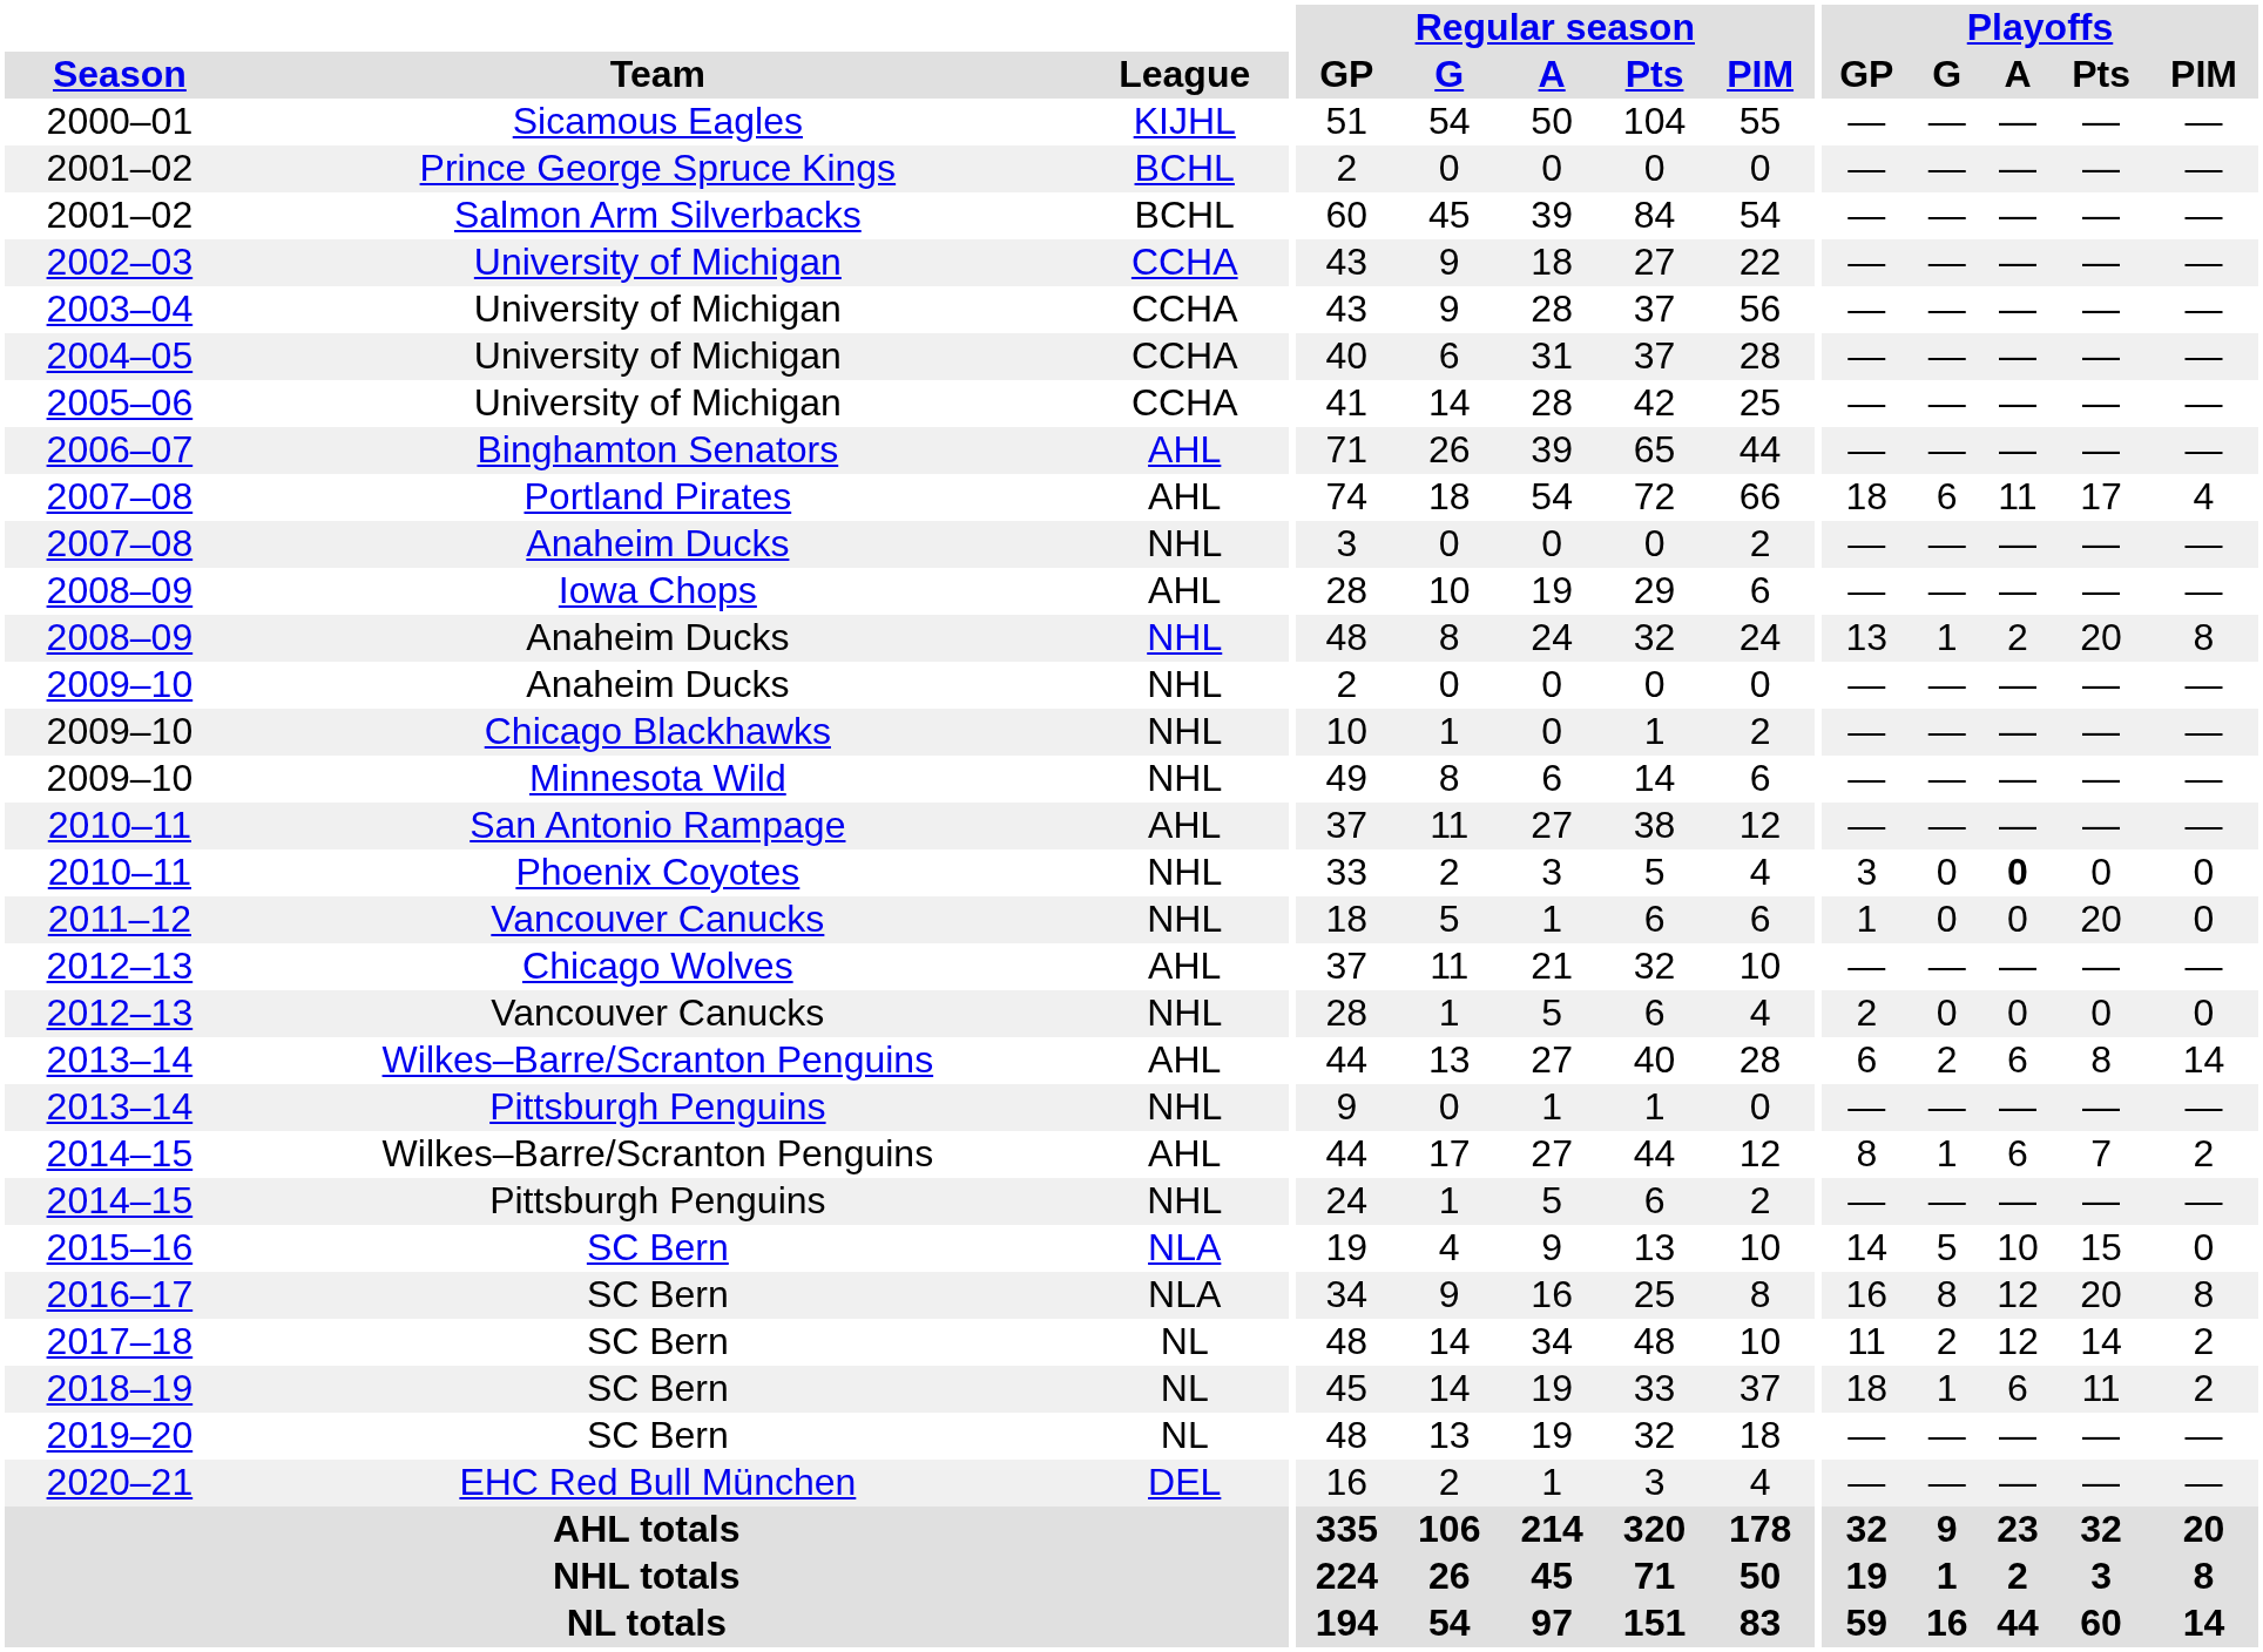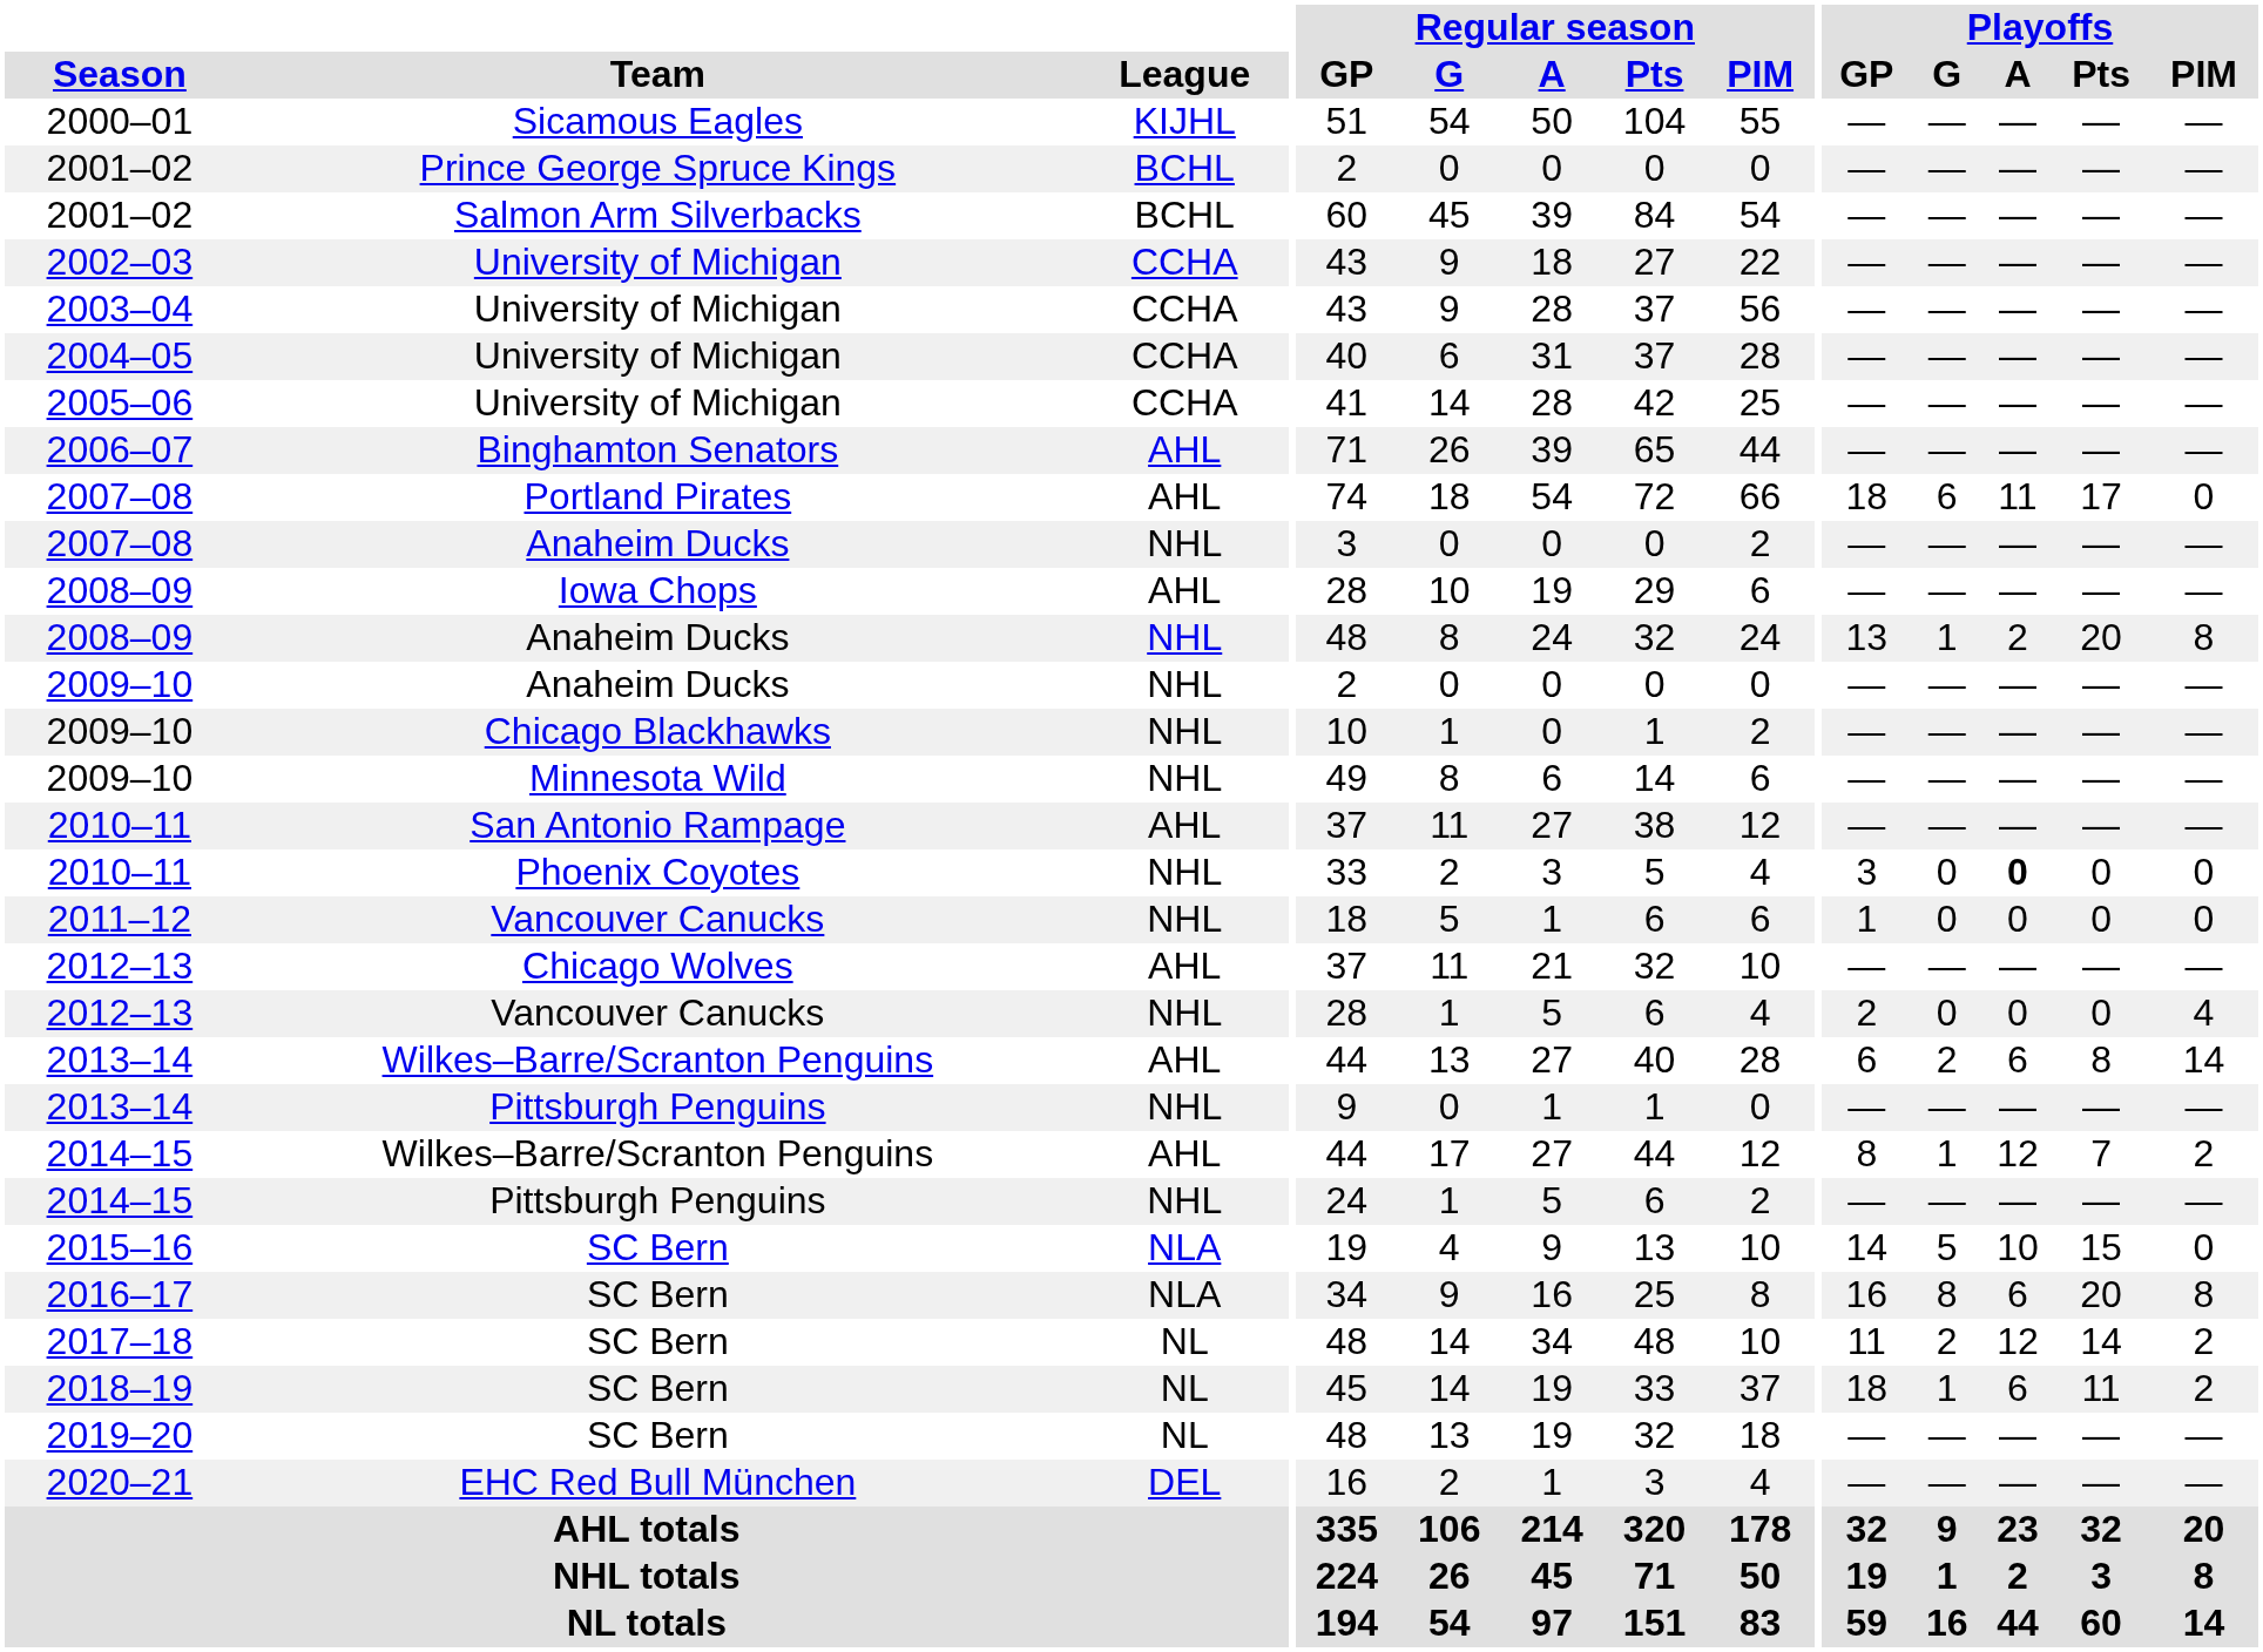 <table border="0" cellpadding="1" cellspacing="0" style="text-align:center; width:60em">
 <tr bgcolor="#e0e0e0">
 <th colspan="3"  bgcolor="#ffffff"></th>
 <th rowspan="99" bgcolor="#ffffff"></th>
 <th colspan="5"><a href='#'>Regular season</a></th>
 <th rowspan="99" bgcolor="#ffffff"></th>
 <th colspan="5"><a href='#'>Playoffs</a></th>
 </tr>
 <tr bgcolor="#e0e0e0">
 <th><a href='#'>Season</a></th>
 <th>Team</th>
 <th>League</th>
 <th>GP</th>
 <th><a href='#'>G</a></th>
 <th><a href='#'>A</a></th>
 <th><a href='#'>Pts</a></th>
 <th><a href='#'>PIM</a></th>
 <th>GP</th>
 <th>G</th>
 <th>A</th>
 <th>Pts</th>
 <th>PIM</th>
 </tr>
 <tr>
 <td>2000–01</td>
 <td><a href='#'>Sicamous Eagles</a></td>
 <td><a href='#'>KIJHL</a></td>
 <td>51</td>
 <td>54</td>
 <td>50</td>
 <td>104</td>
 <td>55</td>
 <td>—</td>
 <td>—</td>
 <td>—</td>
 <td>—</td>
 <td>—</td>
 </tr>
 <tr bgcolor="#f0f0f0">
 <td>2001–02</td>
 <td><a href='#'>Prince George Spruce Kings</a></td>
 <td><a href='#'>BCHL</a></td>
 <td>2</td>
 <td>0</td>
 <td>0</td>
 <td>0</td>
 <td>0</td>
 <td>—</td>
 <td>—</td>
 <td>—</td>
 <td>—</td>
 <td>—</td>
 </tr>
 <tr>
 <td>2001–02</td>
 <td><a href='#'>Salmon Arm Silverbacks</a></td>
 <td>BCHL</td>
 <td>60</td>
 <td>45</td>
 <td>39</td>
 <td>84</td>
 <td>54</td>
 <td>—</td>
 <td>—</td>
 <td>—</td>
 <td>—</td>
 <td>—</td>
 </tr>
 <tr bgcolor="#f0f0f0">
 <td><a href='#'>2002–03</a></td>
 <td><a href='#'>University of Michigan</a></td>
 <td><a href='#'>CCHA</a></td>
 <td>43</td>
 <td>9</td>
 <td>18</td>
 <td>27</td>
 <td>22</td>
 <td>—</td>
 <td>—</td>
 <td>—</td>
 <td>—</td>
 <td>—</td>
 </tr>
 <tr>
 <td><a href='#'>2003–04</a></td>
 <td>University of Michigan</td>
 <td>CCHA</td>
 <td>43</td>
 <td>9</td>
 <td>28</td>
 <td>37</td>
 <td>56</td>
 <td>—</td>
 <td>—</td>
 <td>—</td>
 <td>—</td>
 <td>—</td>
 </tr>
 <tr bgcolor="#f0f0f0">
 <td><a href='#'>2004–05</a></td>
 <td>University of Michigan</td>
 <td>CCHA</td>
 <td>40</td>
 <td>6</td>
 <td>31</td>
 <td>37</td>
 <td>28</td>
 <td>—</td>
 <td>—</td>
 <td>—</td>
 <td>—</td>
 <td>—</td>
 </tr>
 <tr>
 <td><a href='#'>2005–06</a></td>
 <td>University of Michigan</td>
 <td>CCHA</td>
 <td>41</td>
 <td>14</td>
 <td>28</td>
 <td>42</td>
 <td>25</td>
 <td>—</td>
 <td>—</td>
 <td>—</td>
 <td>—</td>
 <td>—</td>
 </tr>
 <tr bgcolor="#f0f0f0">
 <td><a href='#'>2006–07</a></td>
 <td><a href='#'>Binghamton Senators</a></td>
 <td><a href='#'>AHL</a></td>
 <td>71</td>
 <td>26</td>
 <td>39</td>
 <td>65</td>
 <td>44</td>
 <td>—</td>
 <td>—</td>
 <td>—</td>
 <td>—</td>
 <td>—</td>
 </tr>
 <tr>
 <td><a href='#'>2007–08</a></td>
 <td><a href='#'>Portland Pirates</a></td>
 <td>AHL</td>
 <td>74</td>
 <td>18</td>
 <td>54</td>
 <td>72</td>
 <td>66</td>
 <td>18</td>
 <td>6</td>
 <td>11</td>
 <td>17</td>
-<td>4</td>
+<td>0</td>
 </tr>
 <tr bgcolor="#f0f0f0">
 <td><a href='#'>2007–08</a></td>
 <td><a href='#'>Anaheim Ducks</a></td>
 <td>NHL</td>
 <td>3</td>
 <td>0</td>
 <td>0</td>
 <td>0</td>
 <td>2</td>
 <td>—</td>
 <td>—</td>
 <td>—</td>
 <td>—</td>
 <td>—</td>
 </tr>
 <tr>
 <td><a href='#'>2008–09</a></td>
 <td><a href='#'>Iowa Chops</a></td>
 <td>AHL</td>
 <td>28</td>
 <td>10</td>
 <td>19</td>
 <td>29</td>
 <td>6</td>
 <td>—</td>
 <td>—</td>
 <td>—</td>
 <td>—</td>
 <td>—</td>
 </tr>
 <tr bgcolor="#f0f0f0">
 <td><a href='#'>2008–09</a></td>
 <td>Anaheim Ducks</td>
 <td><a href='#'>NHL</a></td>
 <td>48</td>
 <td>8</td>
 <td>24</td>
 <td>32</td>
 <td>24</td>
 <td>13</td>
 <td>1</td>
 <td>2</td>
 <td>20</td>
 <td>8</td>
 </tr>
 <tr>
 <td><a href='#'>2009–10</a></td>
 <td>Anaheim Ducks</td>
 <td>NHL</td>
 <td>2</td>
 <td>0</td>
 <td>0</td>
 <td>0</td>
 <td>0</td>
 <td>—</td>
 <td>—</td>
 <td>—</td>
 <td>—</td>
 <td>—</td>
 </tr>
 <tr bgcolor="#f0f0f0">
 <td>2009–10</td>
 <td><a href='#'>Chicago Blackhawks</a></td>
 <td>NHL</td>
 <td>10</td>
 <td>1</td>
 <td>0</td>
 <td>1</td>
 <td>2</td>
 <td>—</td>
 <td>—</td>
 <td>—</td>
 <td>—</td>
 <td>—</td>
 </tr>
 <tr>
 <td>2009–10</td>
 <td><a href='#'>Minnesota Wild</a></td>
 <td>NHL</td>
 <td>49</td>
 <td>8</td>
 <td>6</td>
 <td>14</td>
 <td>6</td>
 <td>—</td>
 <td>—</td>
 <td>—</td>
 <td>—</td>
 <td>—</td>
 </tr>
 <tr bgcolor="#f0f0f0">
 <td><a href='#'>2010–11</a></td>
 <td><a href='#'>San Antonio Rampage</a></td>
 <td>AHL</td>
 <td>37</td>
 <td>11</td>
 <td>27</td>
 <td>38</td>
 <td>12</td>
 <td>—</td>
 <td>—</td>
 <td>—</td>
 <td>—</td>
 <td>—</td>
 </tr>
 <tr>
 <td><a href='#'>2010–11</a></td>
 <td><a href='#'>Phoenix Coyotes</a></td>
 <td>NHL</td>
 <td>33</td>
 <td>2</td>
 <td>3</td>
 <td>5</td>
 <td>4</td>
 <td>3</td>
 <td>0</td>
 <td><strong>0</strong></td>
 <td>0</td>
 <td>0</td>
 </tr>
 <tr bgcolor="#f0f0f0">
 <td><a href='#'>2011–12</a></td>
 <td><a href='#'>Vancouver Canucks</a></td>
 <td>NHL</td>
 <td>18</td>
 <td>5</td>
 <td>1</td>
 <td>6</td>
 <td>6</td>
 <td>1</td>
 <td>0</td>
 <td>0</td>
-<td>20</td>
+<td>0</td>
 <td>0</td>
 </tr>
 <tr>
 <td><a href='#'>2012–13</a></td>
 <td><a href='#'>Chicago Wolves</a></td>
 <td>AHL</td>
 <td>37</td>
 <td>11</td>
 <td>21</td>
 <td>32</td>
 <td>10</td>
 <td>—</td>
 <td>—</td>
 <td>—</td>
 <td>—</td>
 <td>—</td>
 </tr>
 <tr bgcolor="#f0f0f0">
 <td><a href='#'>2012–13</a></td>
 <td>Vancouver Canucks</td>
 <td>NHL</td>
 <td>28</td>
 <td>1</td>
 <td>5</td>
 <td>6</td>
 <td>4</td>
 <td>2</td>
 <td>0</td>
 <td>0</td>
 <td>0</td>
-<td>0</td>
+<td>4</td>
 </tr>
 <tr>
 <td><a href='#'>2013–14</a></td>
 <td><a href='#'>Wilkes–Barre/Scranton Penguins</a></td>
 <td>AHL</td>
 <td>44</td>
 <td>13</td>
 <td>27</td>
 <td>40</td>
 <td>28</td>
 <td>6</td>
 <td>2</td>
 <td>6</td>
 <td>8</td>
 <td>14</td>
 </tr>
 <tr bgcolor="#f0f0f0">
 <td><a href='#'>2013–14</a></td>
 <td><a href='#'>Pittsburgh Penguins</a></td>
 <td>NHL</td>
 <td>9</td>
 <td>0</td>
 <td>1</td>
 <td>1</td>
 <td>0</td>
 <td>—</td>
 <td>—</td>
 <td>—</td>
 <td>—</td>
 <td>—</td>
 </tr>
 <tr>
 <td><a href='#'>2014–15</a></td>
 <td>Wilkes–Barre/Scranton Penguins</td>
 <td>AHL</td>
 <td>44</td>
 <td>17</td>
 <td>27</td>
 <td>44</td>
 <td>12</td>
 <td>8</td>
 <td>1</td>
-<td>6</td>
+<td>12</td>
 <td>7</td>
 <td>2</td>
 </tr>
 <tr bgcolor="#f0f0f0">
 <td><a href='#'>2014–15</a></td>
 <td>Pittsburgh Penguins</td>
 <td>NHL</td>
 <td>24</td>
 <td>1</td>
 <td>5</td>
 <td>6</td>
 <td>2</td>
 <td>—</td>
 <td>—</td>
 <td>—</td>
 <td>—</td>
 <td>—</td>
 </tr>
 <tr>
 <td><a href='#'>2015–16</a></td>
 <td><a href='#'>SC Bern</a></td>
 <td><a href='#'>NLA</a></td>
 <td>19</td>
 <td>4</td>
 <td>9</td>
 <td>13</td>
 <td>10</td>
 <td>14</td>
 <td>5</td>
 <td>10</td>
 <td>15</td>
 <td>0</td>
 </tr>
 <tr bgcolor="#f0f0f0">
 <td><a href='#'>2016–17</a></td>
 <td>SC Bern</td>
 <td>NLA</td>
 <td>34</td>
 <td>9</td>
 <td>16</td>
 <td>25</td>
 <td>8</td>
 <td>16</td>
 <td>8</td>
-<td>12</td>
+<td>6</td>
 <td>20</td>
 <td>8</td>
 </tr>
 <tr>
 <td><a href='#'>2017–18</a></td>
 <td>SC Bern</td>
 <td>NL</td>
 <td>48</td>
 <td>14</td>
 <td>34</td>
 <td>48</td>
 <td>10</td>
 <td>11</td>
 <td>2</td>
 <td>12</td>
 <td>14</td>
 <td>2</td>
 </tr>
 <tr bgcolor="#f0f0f0">
 <td><a href='#'>2018–19</a></td>
 <td>SC Bern</td>
 <td>NL</td>
 <td>45</td>
 <td>14</td>
 <td>19</td>
 <td>33</td>
 <td>37</td>
 <td>18</td>
 <td>1</td>
 <td>6</td>
 <td>11</td>
 <td>2</td>
 </tr>
 <tr>
 <td><a href='#'>2019–20</a></td>
 <td>SC Bern</td>
 <td>NL</td>
 <td>48</td>
 <td>13</td>
 <td>19</td>
 <td>32</td>
 <td>18</td>
 <td>—</td>
 <td>—</td>
 <td>—</td>
 <td>—</td>
 <td>—</td>
 </tr>
 <tr bgcolor="#f0f0f0">
 <td><a href='#'>2020–21</a></td>
 <td><a href='#'>EHC Red Bull München</a></td>
 <td><a href='#'>DEL</a></td>
 <td>16</td>
 <td>2</td>
 <td>1</td>
 <td>3</td>
 <td>4</td>
 <td>—</td>
 <td>—</td>
 <td>—</td>
 <td>—</td>
 <td>—</td>
 </tr>
 <tr bgcolor="#e0e0e0">
 <th colspan="3">AHL totals</th>
 <th>335</th>
 <th>106</th>
 <th>214</th>
 <th>320</th>
 <th>178</th>
 <th>32</th>
 <th>9</th>
 <th>23</th>
 <th>32</th>
 <th>20</th>
 </tr>
 <tr bgcolor="#e0e0e0">
 <th colspan="3">NHL totals</th>
 <th>224</th>
 <th>26</th>
 <th>45</th>
 <th>71</th>
 <th>50</th>
 <th>19</th>
 <th>1</th>
 <th>2</th>
 <th>3</th>
 <th>8</th>
 </tr>
 <tr bgcolor="#e0e0e0">
 <th colspan="3">NL totals</th>
 <th>194</th>
 <th>54</th>
 <th>97</th>
 <th>151</th>
 <th>83</th>
 <th>59</th>
 <th>16</th>
 <th>44</th>
 <th>60</th>
 <th>14</th>
 </tr>
 </table>
